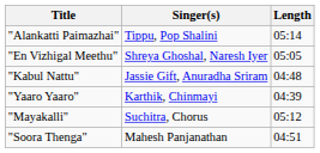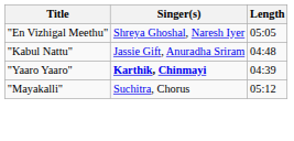 <table class="wikitable" style="font-size:95%;">
 <tr>
 <th>Title</th>
 <th>Singer(s)</th>
 <th>Length</th>
-</tr>
-<tr>
-<td>"Alankatti Paimazhai"</td>
-<td><a href='#'>Tippu</a>, <a href='#'>Pop Shalini</a></td>
-<td>05:14</td>
 </tr>
 <tr>
 <td>"En Vizhigal Meethu"</td>
 <td><a href='#'>Shreya Ghoshal</a>, <a href='#'>Naresh Iyer</a></td>
 <td>05:05</td>
 </tr>
 <tr>
 <td>"Kabul Nattu"</td>
 <td><a href='#'>Jassie Gift</a>, <a href='#'>Anuradha Sriram</a></td>
 <td>04:48</td>
 </tr>
 <tr>
 <td>"Yaaro Yaaro"</td>
-<td><a href='#'>Karthik</a>, <a href='#'>Chinmayi</a></td>
+<td><strong><a href='#'>Karthik</a>, <a href='#'>Chinmayi</a></strong></td>
 <td>04:39</td>
 </tr>
 <tr>
 <td>"Mayakalli"</td>
 <td><a href='#'>Suchitra</a>, Chorus</td>
 <td>05:12</td>
 </tr>
-<tr>
-<td>"Soora Thenga"</td>
-<td>Mahesh Panjanathan</td>
-<td>04:51</td>
-</tr>
 </table>
